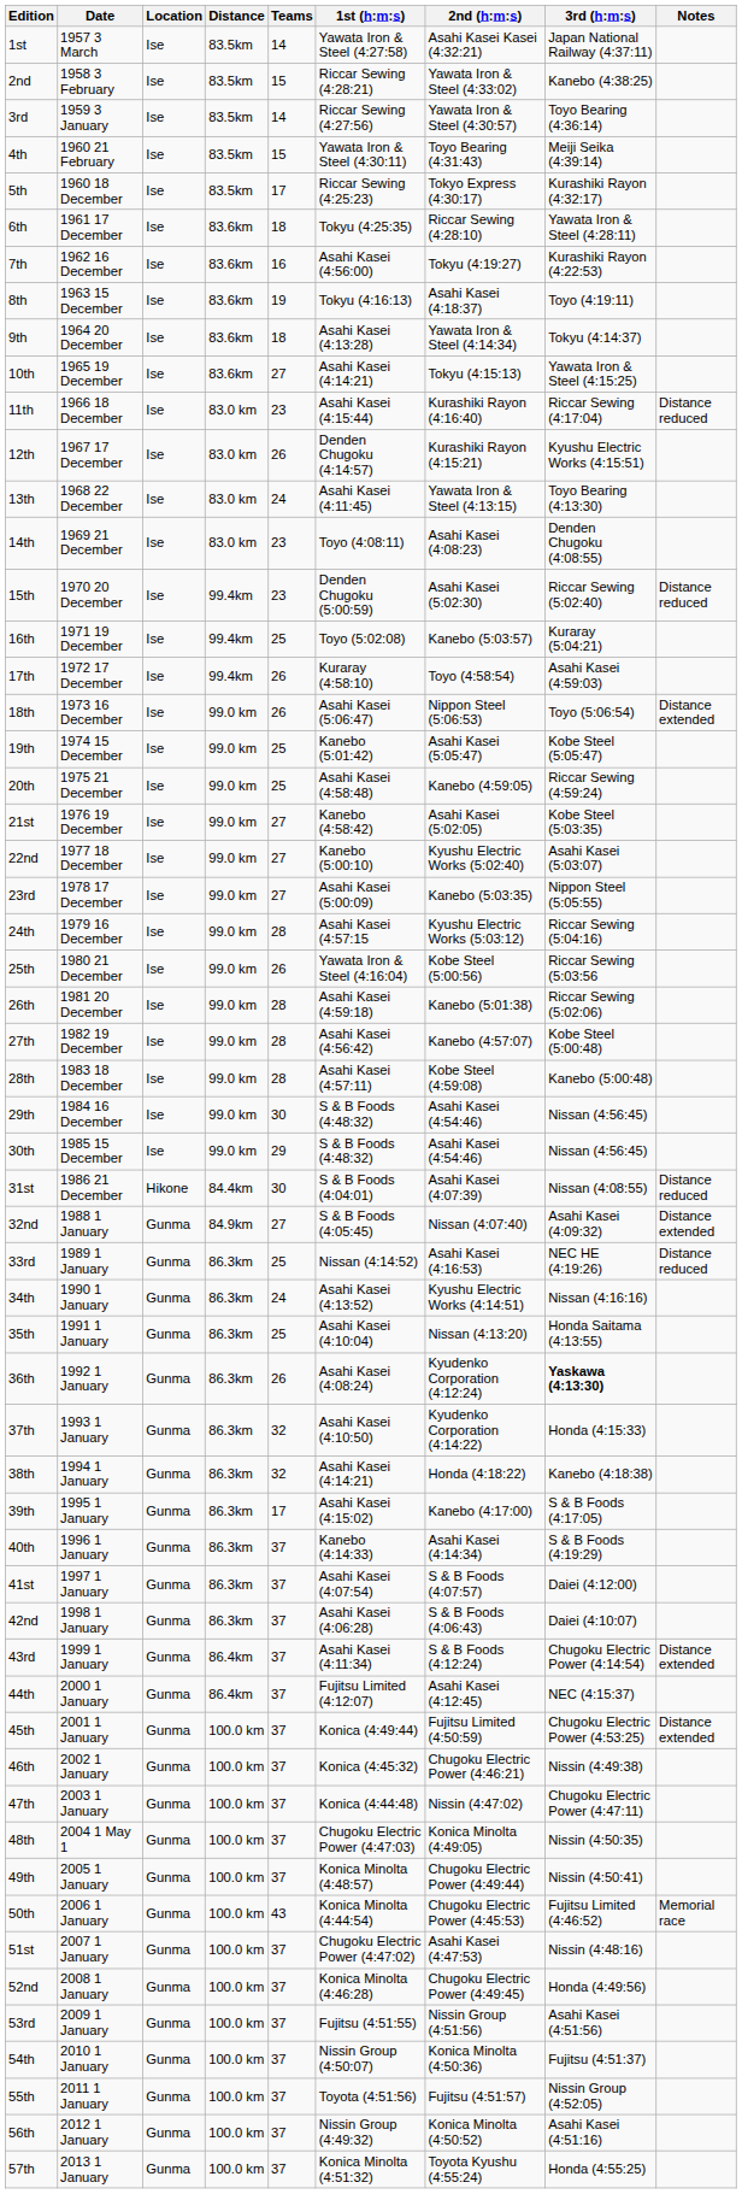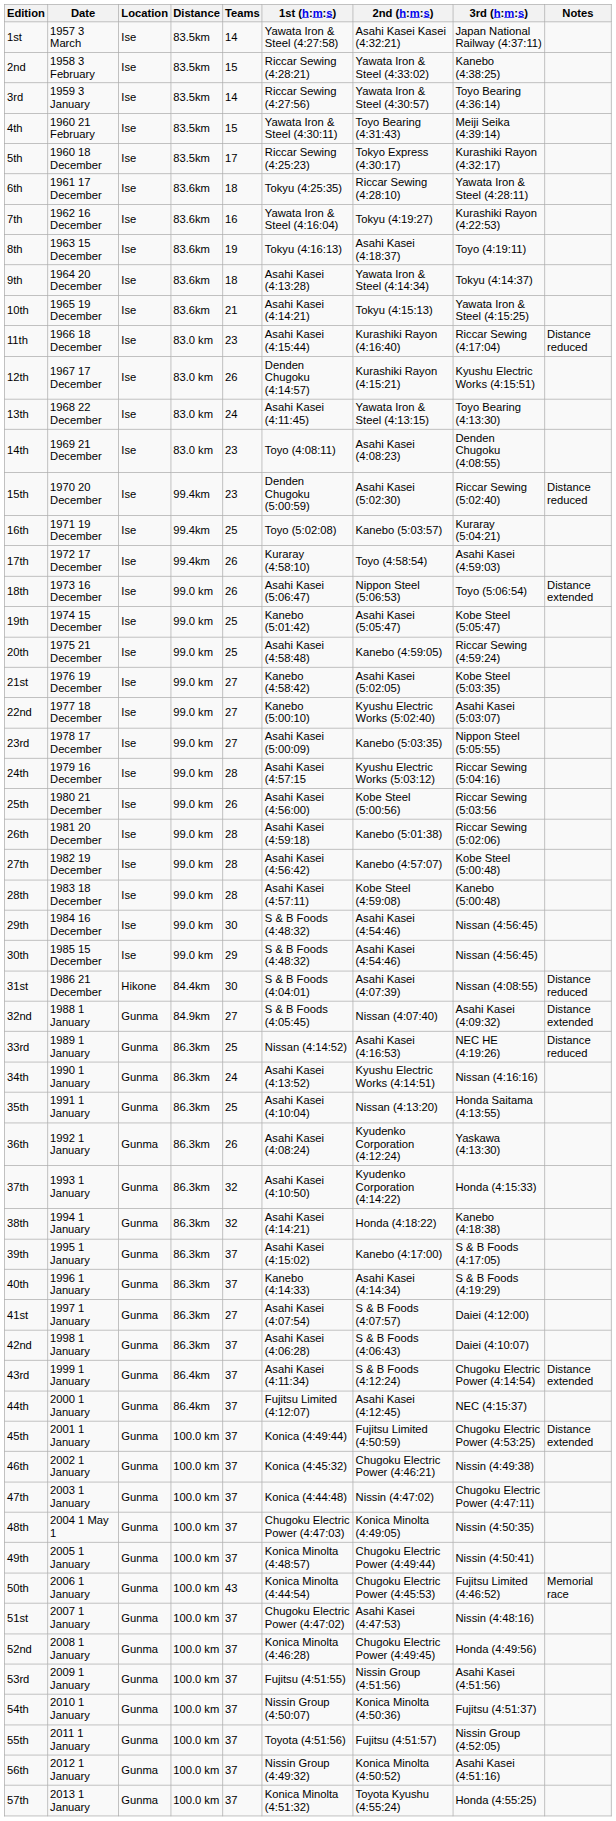 <table class="wikitable">
 <tr>
 <th>Edition</th>
 <th>Date</th>
 <th>Location</th>
 <th>Distance</th>
 <th>Teams</th>
 <th>1st (<a href='#'>h</a>:<a href='#'>m</a>:<a href='#'>s</a>)</th>
 <th>2nd (<a href='#'>h</a>:<a href='#'>m</a>:<a href='#'>s</a>)</th>
 <th>3rd (<a href='#'>h</a>:<a href='#'>m</a>:<a href='#'>s</a>)</th>
 <th>Notes</th>
 </tr>
 <tr>
 <td>1st</td>
 <td>1957 3 March</td>
 <td>Ise</td>
 <td>83.5km</td>
 <td>14</td>
 <td>Yawata Iron & Steel (4:27:58)</td>
 <td>Asahi Kasei Kasei (4:32:21)</td>
 <td>Japan National Railway (4:37:11)</td>
 <td></td>
 </tr>
 <tr>
 <td>2nd</td>
 <td>1958 3 February</td>
 <td>Ise</td>
 <td>83.5km</td>
 <td>15</td>
 <td>Riccar Sewing (4:28:21)</td>
 <td>Yawata Iron & Steel (4:33:02)</td>
 <td>Kanebo (4:38:25)</td>
 <td></td>
 </tr>
 <tr>
 <td>3rd</td>
 <td>1959 3 January</td>
 <td>Ise</td>
 <td>83.5km</td>
 <td>14</td>
 <td>Riccar Sewing (4:27:56)</td>
 <td>Yawata Iron & Steel (4:30:57)</td>
 <td>Toyo Bearing (4:36:14)</td>
 <td></td>
 </tr>
 <tr>
 <td>4th</td>
 <td>1960 21 February</td>
 <td>Ise</td>
 <td>83.5km</td>
 <td>15</td>
 <td>Yawata Iron & Steel (4:30:11)</td>
 <td>Toyo Bearing (4:31:43)</td>
 <td>Meiji Seika (4:39:14)</td>
 <td></td>
 </tr>
 <tr>
 <td>5th</td>
 <td>1960 18 December</td>
 <td>Ise</td>
 <td>83.5km</td>
 <td>17</td>
 <td>Riccar Sewing (4:25:23)</td>
 <td>Tokyo Express (4:30:17)</td>
 <td>Kurashiki Rayon (4:32:17)</td>
 <td></td>
 </tr>
 <tr>
 <td>6th</td>
 <td>1961 17 December</td>
 <td>Ise</td>
 <td>83.6km</td>
 <td>18</td>
 <td>Tokyu (4:25:35)</td>
 <td>Riccar Sewing (4:28:10)</td>
 <td>Yawata Iron & Steel (4:28:11)</td>
 <td></td>
 </tr>
 <tr>
 <td>7th</td>
 <td>1962 16 December</td>
 <td>Ise</td>
 <td>83.6km</td>
 <td>16</td>
-<td>Asahi Kasei (4:56:00)</td>
+<td>Yawata Iron & Steel (4:16:04)</td>
 <td>Tokyu (4:19:27)</td>
 <td>Kurashiki Rayon (4:22:53)</td>
 <td></td>
 </tr>
 <tr>
 <td>8th</td>
 <td>1963 15 December</td>
 <td>Ise</td>
 <td>83.6km</td>
 <td>19</td>
 <td>Tokyu (4:16:13)</td>
 <td>Asahi Kasei (4:18:37)</td>
 <td>Toyo (4:19:11)</td>
 <td></td>
 </tr>
 <tr>
 <td>9th</td>
 <td>1964 20 December</td>
 <td>Ise</td>
 <td>83.6km</td>
 <td>18</td>
 <td>Asahi Kasei (4:13:28)</td>
 <td>Yawata Iron & Steel (4:14:34)</td>
 <td>Tokyu (4:14:37)</td>
 <td></td>
 </tr>
 <tr>
 <td>10th</td>
 <td>1965 19 December</td>
 <td>Ise</td>
 <td>83.6km</td>
-<td>27</td>
+<td>21</td>
 <td>Asahi Kasei (4:14:21)</td>
 <td>Tokyu (4:15:13)</td>
 <td>Yawata Iron & Steel (4:15:25)</td>
 <td></td>
 </tr>
 <tr>
 <td>11th</td>
 <td>1966 18 December</td>
 <td>Ise</td>
 <td>83.0 km</td>
 <td>23</td>
 <td>Asahi Kasei (4:15:44)</td>
 <td>Kurashiki Rayon (4:16:40)</td>
 <td>Riccar Sewing (4:17:04)</td>
 <td>Distance reduced</td>
 </tr>
 <tr>
 <td>12th</td>
 <td>1967 17 December</td>
 <td>Ise</td>
 <td>83.0 km</td>
 <td>26</td>
 <td>Denden Chugoku (4:14:57)</td>
 <td>Kurashiki Rayon (4:15:21)</td>
 <td>Kyushu Electric Works (4:15:51)</td>
 <td></td>
 </tr>
 <tr>
 <td>13th</td>
 <td>1968 22 December</td>
 <td>Ise</td>
 <td>83.0 km</td>
 <td>24</td>
 <td>Asahi Kasei (4:11:45)</td>
 <td>Yawata Iron & Steel (4:13:15)</td>
 <td>Toyo Bearing (4:13:30)</td>
 <td></td>
 </tr>
 <tr>
 <td>14th</td>
 <td>1969 21 December</td>
 <td>Ise</td>
 <td>83.0 km</td>
 <td>23</td>
 <td>Toyo (4:08:11)</td>
 <td>Asahi Kasei (4:08:23)</td>
 <td>Denden Chugoku (4:08:55)</td>
 <td></td>
 </tr>
 <tr>
 <td>15th</td>
 <td>1970 20 December</td>
 <td>Ise</td>
 <td>99.4km</td>
 <td>23</td>
 <td>Denden Chugoku (5:00:59)</td>
 <td>Asahi Kasei (5:02:30)</td>
 <td>Riccar Sewing (5:02:40)</td>
 <td>Distance reduced</td>
 </tr>
 <tr>
 <td>16th</td>
 <td>1971 19 December</td>
 <td>Ise</td>
 <td>99.4km</td>
 <td>25</td>
 <td>Toyo (5:02:08)</td>
 <td>Kanebo (5:03:57)</td>
 <td>Kuraray (5:04:21)</td>
 <td></td>
 </tr>
 <tr>
 <td>17th</td>
 <td>1972 17 December</td>
 <td>Ise</td>
 <td>99.4km</td>
 <td>26</td>
 <td>Kuraray (4:58:10)</td>
 <td>Toyo (4:58:54)</td>
 <td>Asahi Kasei (4:59:03)</td>
 <td></td>
 </tr>
 <tr>
 <td>18th</td>
 <td>1973 16 December</td>
 <td>Ise</td>
 <td>99.0 km</td>
 <td>26</td>
 <td>Asahi Kasei (5:06:47)</td>
 <td>Nippon Steel (5:06:53)</td>
 <td>Toyo (5:06:54)</td>
 <td>Distance extended</td>
 </tr>
 <tr>
 <td>19th</td>
 <td>1974 15 December</td>
 <td>Ise</td>
 <td>99.0 km</td>
 <td>25</td>
 <td>Kanebo (5:01:42)</td>
 <td>Asahi Kasei (5:05:47)</td>
 <td>Kobe Steel (5:05:47)</td>
 <td></td>
 </tr>
 <tr>
 <td>20th</td>
 <td>1975 21 December</td>
 <td>Ise</td>
 <td>99.0 km</td>
 <td>25</td>
 <td>Asahi Kasei (4:58:48)</td>
 <td>Kanebo (4:59:05)</td>
 <td>Riccar Sewing (4:59:24)</td>
 <td></td>
 </tr>
 <tr>
 <td>21st</td>
 <td>1976  19 December</td>
 <td>Ise</td>
 <td>99.0 km</td>
 <td>27</td>
 <td>Kanebo (4:58:42)</td>
 <td>Asahi Kasei (5:02:05)</td>
 <td>Kobe Steel (5:03:35)</td>
 <td></td>
 </tr>
 <tr>
 <td>22nd</td>
 <td>1977 18 December</td>
 <td>Ise</td>
 <td>99.0 km</td>
 <td>27</td>
 <td>Kanebo (5:00:10)</td>
 <td>Kyushu Electric Works (5:02:40)</td>
 <td>Asahi Kasei (5:03:07)</td>
 <td></td>
 </tr>
 <tr>
 <td>23rd</td>
 <td>1978 17 December</td>
 <td>Ise</td>
 <td>99.0 km</td>
 <td>27</td>
 <td>Asahi Kasei (5:00:09)</td>
 <td>Kanebo (5:03:35)</td>
 <td>Nippon Steel (5:05:55)</td>
 <td></td>
 </tr>
 <tr>
 <td>24th</td>
 <td>1979 16 December</td>
 <td>Ise</td>
 <td>99.0 km</td>
 <td>28</td>
 <td>Asahi Kasei (4:57:15</td>
 <td>Kyushu Electric Works (5:03:12)</td>
 <td>Riccar Sewing (5:04:16)</td>
 <td></td>
 </tr>
 <tr>
 <td>25th</td>
 <td>1980 21 December</td>
 <td>Ise</td>
 <td>99.0 km</td>
 <td>26</td>
-<td>Yawata Iron & Steel (4:16:04)</td>
+<td>Asahi Kasei (4:56:00)</td>
 <td>Kobe Steel (5:00:56)</td>
 <td>Riccar Sewing (5:03:56</td>
 <td></td>
 </tr>
 <tr>
 <td>26th</td>
 <td>1981 20 December</td>
 <td>Ise</td>
 <td>99.0 km</td>
 <td>28</td>
 <td>Asahi Kasei (4:59:18)</td>
 <td>Kanebo (5:01:38)</td>
 <td>Riccar Sewing (5:02:06)</td>
 <td></td>
 </tr>
 <tr>
 <td>27th</td>
 <td>1982 19 December</td>
 <td>Ise</td>
 <td>99.0 km</td>
 <td>28</td>
 <td>Asahi Kasei (4:56:42)</td>
 <td>Kanebo (4:57:07)</td>
 <td>Kobe Steel (5:00:48)</td>
 <td></td>
 </tr>
 <tr>
 <td>28th</td>
 <td>1983 18 December</td>
 <td>Ise</td>
 <td>99.0 km</td>
 <td>28</td>
 <td>Asahi Kasei (4:57:11)</td>
 <td>Kobe Steel (4:59:08)</td>
 <td>Kanebo (5:00:48)</td>
 <td></td>
 </tr>
 <tr>
 <td>29th</td>
 <td>1984 16 December</td>
 <td>Ise</td>
 <td>99.0 km</td>
 <td>30</td>
 <td>S & B Foods (4:48:32)</td>
 <td>Asahi Kasei (4:54:46)</td>
 <td>Nissan (4:56:45)</td>
 <td></td>
 </tr>
 <tr>
 <td>30th</td>
 <td>1985 15 December</td>
 <td>Ise</td>
 <td>99.0 km</td>
 <td>29</td>
 <td>S & B Foods (4:48:32)</td>
 <td>Asahi Kasei (4:54:46)</td>
 <td>Nissan (4:56:45)</td>
 <td></td>
 </tr>
 <tr>
 <td>31st</td>
 <td>1986 21 December</td>
 <td>Hikone</td>
 <td>84.4km</td>
 <td>30</td>
 <td>S & B Foods (4:04:01)</td>
 <td>Asahi Kasei (4:07:39)</td>
 <td>Nissan (4:08:55)</td>
 <td>Distance reduced</td>
 </tr>
 <tr>
 <td>32nd</td>
 <td>1988 1 January</td>
 <td>Gunma</td>
 <td>84.9km</td>
 <td>27</td>
 <td>S & B Foods (4:05:45)</td>
 <td>Nissan (4:07:40)</td>
 <td>Asahi Kasei (4:09:32)</td>
 <td>Distance extended</td>
 </tr>
 <tr>
 <td>33rd</td>
 <td>1989 1 January</td>
 <td>Gunma</td>
 <td>86.3km</td>
 <td>25</td>
 <td>Nissan (4:14:52)</td>
 <td>Asahi Kasei (4:16:53)</td>
 <td>NEC HE (4:19:26)</td>
 <td>Distance reduced</td>
 </tr>
 <tr>
 <td>34th</td>
 <td>1990 1 January</td>
 <td>Gunma</td>
 <td>86.3km</td>
 <td>24</td>
 <td>Asahi Kasei (4:13:52)</td>
 <td>Kyushu Electric Works (4:14:51)</td>
 <td>Nissan (4:16:16)</td>
 <td></td>
 </tr>
 <tr>
 <td>35th</td>
 <td>1991 1 January</td>
 <td>Gunma</td>
 <td>86.3km</td>
 <td>25</td>
 <td>Asahi Kasei (4:10:04)</td>
 <td>Nissan (4:13:20)</td>
 <td>Honda Saitama (4:13:55)</td>
 <td></td>
 </tr>
 <tr>
 <td>36th</td>
 <td>1992 1 January</td>
 <td>Gunma</td>
 <td>86.3km</td>
 <td>26</td>
 <td>Asahi Kasei (4:08:24)</td>
 <td>Kyudenko Corporation (4:12:24)</td>
-<td><strong>Yaskawa (4:13:30)</strong></td>
+<td>Yaskawa (4:13:30)</td>
 <td></td>
 </tr>
 <tr>
 <td>37th</td>
 <td>1993 1 January</td>
 <td>Gunma</td>
 <td>86.3km</td>
 <td>32</td>
 <td>Asahi Kasei (4:10:50)</td>
 <td>Kyudenko Corporation (4:14:22)</td>
 <td>Honda (4:15:33)</td>
 <td></td>
 </tr>
 <tr>
 <td>38th</td>
 <td>1994 1 January</td>
 <td>Gunma</td>
 <td>86.3km</td>
 <td>32</td>
 <td>Asahi Kasei (4:14:21)</td>
 <td>Honda (4:18:22)</td>
 <td>Kanebo (4:18:38)</td>
 <td></td>
 </tr>
 <tr>
 <td>39th</td>
 <td>1995 1 January</td>
 <td>Gunma</td>
 <td>86.3km</td>
-<td>17</td>
+<td>37</td>
 <td>Asahi Kasei (4:15:02)</td>
 <td>Kanebo (4:17:00)</td>
 <td>S & B Foods (4:17:05)</td>
 <td></td>
 </tr>
 <tr>
 <td>40th</td>
 <td>1996 1 January</td>
 <td>Gunma</td>
 <td>86.3km</td>
 <td>37</td>
 <td>Kanebo (4:14:33)</td>
 <td>Asahi Kasei (4:14:34)</td>
 <td>S & B Foods (4:19:29)</td>
 <td></td>
 </tr>
 <tr>
 <td>41st</td>
 <td>1997 1 January</td>
 <td>Gunma</td>
 <td>86.3km</td>
-<td>37</td>
+<td>27</td>
 <td>Asahi Kasei (4:07:54)</td>
 <td>S & B Foods (4:07:57)</td>
 <td>Daiei (4:12:00)</td>
 <td></td>
 </tr>
 <tr>
 <td>42nd</td>
 <td>1998 1 January</td>
 <td>Gunma</td>
 <td>86.3km</td>
 <td>37</td>
 <td>Asahi Kasei (4:06:28)</td>
 <td>S & B Foods (4:06:43)</td>
 <td>Daiei (4:10:07)</td>
 <td></td>
 </tr>
 <tr>
 <td>43rd</td>
 <td>1999 1 January</td>
 <td>Gunma</td>
 <td>86.4km</td>
 <td>37</td>
 <td>Asahi Kasei (4:11:34)</td>
 <td>S & B Foods (4:12:24)</td>
 <td>Chugoku Electric Power (4:14:54)</td>
 <td>Distance extended</td>
 </tr>
 <tr>
 <td>44th</td>
 <td>2000 1 January</td>
 <td>Gunma</td>
 <td>86.4km</td>
 <td>37</td>
 <td>Fujitsu Limited (4:12:07)</td>
 <td>Asahi Kasei (4:12:45)</td>
 <td>NEC (4:15:37)</td>
 <td></td>
 </tr>
 <tr>
 <td>45th</td>
 <td>2001 1 January</td>
 <td>Gunma</td>
 <td>100.0 km</td>
 <td>37</td>
 <td>Konica (4:49:44)</td>
 <td>Fujitsu Limited (4:50:59)</td>
 <td>Chugoku Electric Power (4:53:25)</td>
 <td>Distance extended</td>
 </tr>
 <tr>
 <td>46th</td>
 <td>2002 1 January</td>
 <td>Gunma</td>
 <td>100.0 km</td>
 <td>37</td>
 <td>Konica (4:45:32)</td>
 <td>Chugoku Electric Power (4:46:21)</td>
 <td>Nissin (4:49:38)</td>
 <td></td>
 </tr>
 <tr>
 <td>47th</td>
 <td>2003 1 January</td>
 <td>Gunma</td>
 <td>100.0 km</td>
 <td>37</td>
 <td>Konica (4:44:48)</td>
 <td>Nissin (4:47:02)</td>
 <td>Chugoku Electric Power (4:47:11)</td>
 <td></td>
 </tr>
 <tr>
 <td>48th</td>
 <td>2004 1 May 1</td>
 <td>Gunma</td>
 <td>100.0 km</td>
 <td>37</td>
 <td>Chugoku Electric Power (4:47:03)</td>
 <td>Konica Minolta (4:49:05)</td>
 <td>Nissin (4:50:35)</td>
 <td></td>
 </tr>
 <tr>
 <td>49th</td>
 <td>2005 1 January</td>
 <td>Gunma</td>
 <td>100.0 km</td>
 <td>37</td>
 <td>Konica Minolta (4:48:57)</td>
 <td>Chugoku Electric Power (4:49:44)</td>
 <td>Nissin (4:50:41)</td>
 <td></td>
 </tr>
 <tr>
 <td>50th</td>
 <td>2006 1 January</td>
 <td>Gunma</td>
 <td>100.0 km</td>
 <td>43</td>
 <td>Konica Minolta (4:44:54)</td>
 <td>Chugoku Electric Power (4:45:53)</td>
 <td>Fujitsu Limited (4:46:52)</td>
 <td>Memorial race</td>
 </tr>
 <tr>
 <td>51st</td>
 <td>2007 1 January</td>
 <td>Gunma</td>
 <td>100.0 km</td>
 <td>37</td>
 <td>Chugoku Electric Power (4:47:02)</td>
 <td>Asahi Kasei (4:47:53)</td>
 <td>Nissin  (4:48:16)</td>
 <td></td>
 </tr>
 <tr>
 <td>52nd</td>
 <td>2008 1 January</td>
 <td>Gunma</td>
 <td>100.0 km</td>
 <td>37</td>
 <td>Konica Minolta (4:46:28)</td>
 <td>Chugoku Electric Power (4:49:45)</td>
 <td>Honda (4:49:56)</td>
 <td></td>
 </tr>
 <tr>
 <td>53rd</td>
 <td>2009 1 January</td>
 <td>Gunma</td>
 <td>100.0 km</td>
 <td>37</td>
 <td>Fujitsu (4:51:55)</td>
 <td>Nissin Group (4:51:56)</td>
 <td>Asahi Kasei (4:51:56)</td>
 <td></td>
 </tr>
 <tr>
 <td>54th</td>
 <td>2010 1 January</td>
 <td>Gunma</td>
 <td>100.0 km</td>
 <td>37</td>
 <td>Nissin Group (4:50:07)</td>
 <td>Konica Minolta (4:50:36)</td>
 <td>Fujitsu (4:51:37)</td>
 <td></td>
 </tr>
 <tr>
 <td>55th</td>
 <td>2011 1 January</td>
 <td>Gunma</td>
 <td>100.0 km</td>
 <td>37</td>
 <td>Toyota (4:51:56)</td>
 <td>Fujitsu (4:51:57)</td>
 <td>Nissin Group (4:52:05)</td>
 <td></td>
 </tr>
 <tr>
 <td>56th</td>
 <td>2012 1 January</td>
 <td>Gunma</td>
 <td>100.0 km</td>
 <td>37</td>
 <td>Nissin Group (4:49:32)</td>
 <td>Konica Minolta (4:50:52)</td>
 <td>Asahi Kasei (4:51:16)</td>
 <td></td>
 </tr>
 <tr>
 <td>57th</td>
 <td>2013 1 January</td>
 <td>Gunma</td>
 <td>100.0 km</td>
 <td>37</td>
 <td>Konica Minolta (4:51:32)</td>
 <td>Toyota Kyushu (4:55:24)</td>
 <td>Honda (4:55:25)</td>
 <td></td>
 </tr>
 </table>
